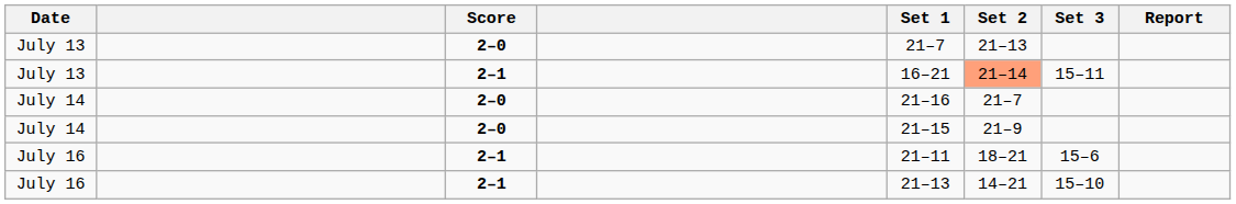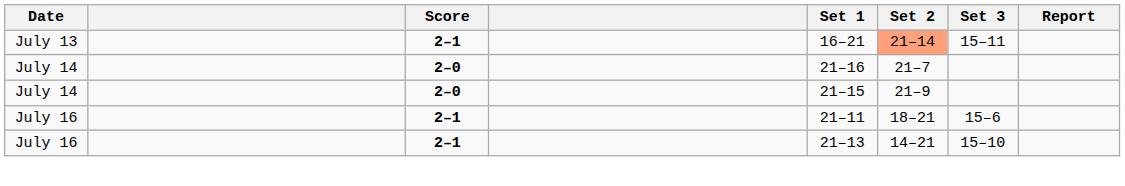 <table class="wikitable" style="text-align: center; font-size:90% ">
 <tr>
 <th width="60">Date</th>
 <th align="right" width="250"></th>
 <th width="60">Score</th>
 <th align="left" width="250"></th>
 <th width="50">Set 1</th>
 <th width="50">Set 2</th>
 <th width="50">Set 3</th>
 <th width="75">Report</th>
-</tr>
-<tr>
-<td>July 13</td>
-<td align=left><strong></strong></td>
-<td align=center><strong>2–0</strong></td>
-<td align=left></td>
-<td>21–7</td>
-<td>21–13</td>
-<td></td>
-<td></td>
 </tr>
 <tr>
 <td>July 13</td>
 <td align=left><strong></strong></td>
 <td align=center><strong>2–1</strong></td>
 <td align=left></td>
 <td>16–21</td>
 <td style="background: lightsalmon;">21–14</td>
 <td>15–11</td>
 <td></td>
 </tr>
 <tr>
 <td>July 14</td>
 <td align=left><strong></strong></td>
 <td align=center><strong>2–0</strong></td>
 <td align=left></td>
 <td>21–16</td>
 <td>21–7</td>
 <td></td>
 <td></td>
 </tr>
 <tr>
 <td>July 14</td>
 <td align=left><strong></strong></td>
 <td align=center><strong>2–0</strong></td>
 <td align=left></td>
 <td>21–15</td>
 <td>21–9</td>
 <td></td>
 <td></td>
 </tr>
 <tr>
 <td>July 16</td>
 <td align=left><strong></strong></td>
 <td align=center><strong>2–1</strong></td>
 <td align=left></td>
 <td>21–11</td>
 <td>18–21</td>
 <td>15–6</td>
 <td></td>
 </tr>
 <tr>
 <td>July 16</td>
 <td align=left><strong></strong></td>
 <td align=center><strong>2–1</strong></td>
 <td align=left></td>
 <td>21–13</td>
 <td>14–21</td>
 <td>15–10</td>
 <td></td>
 </tr>
 </table>
